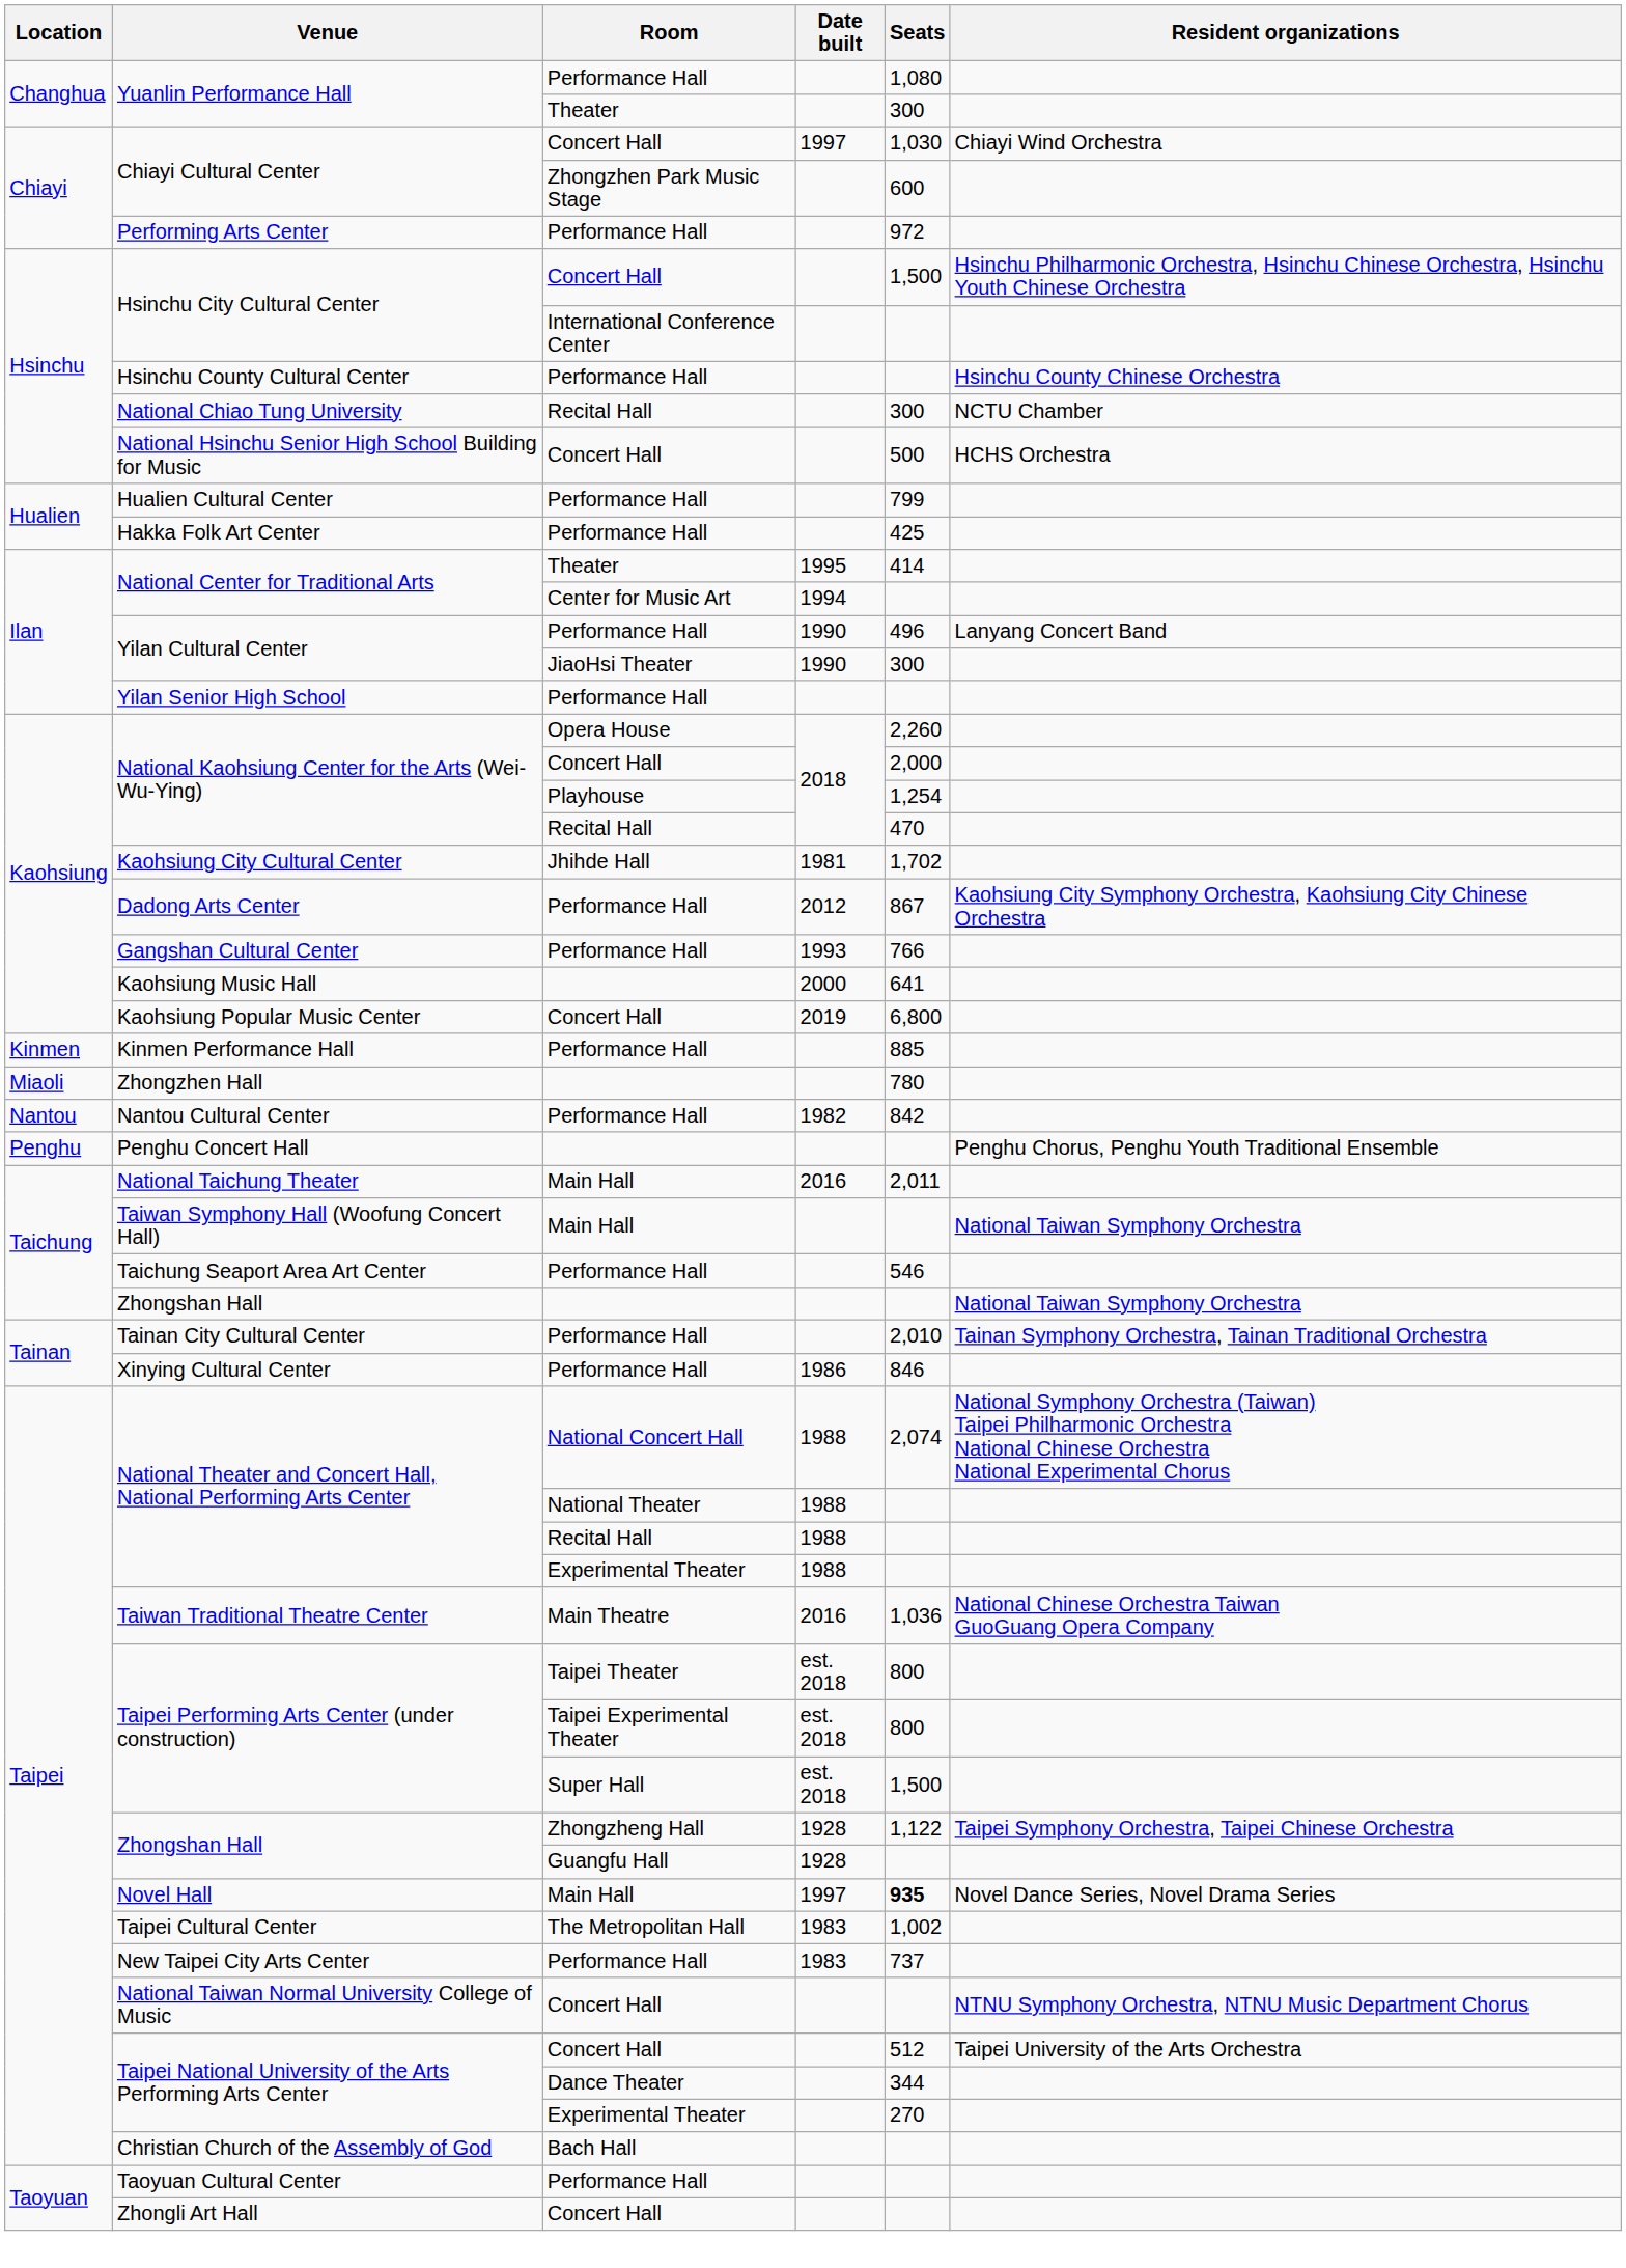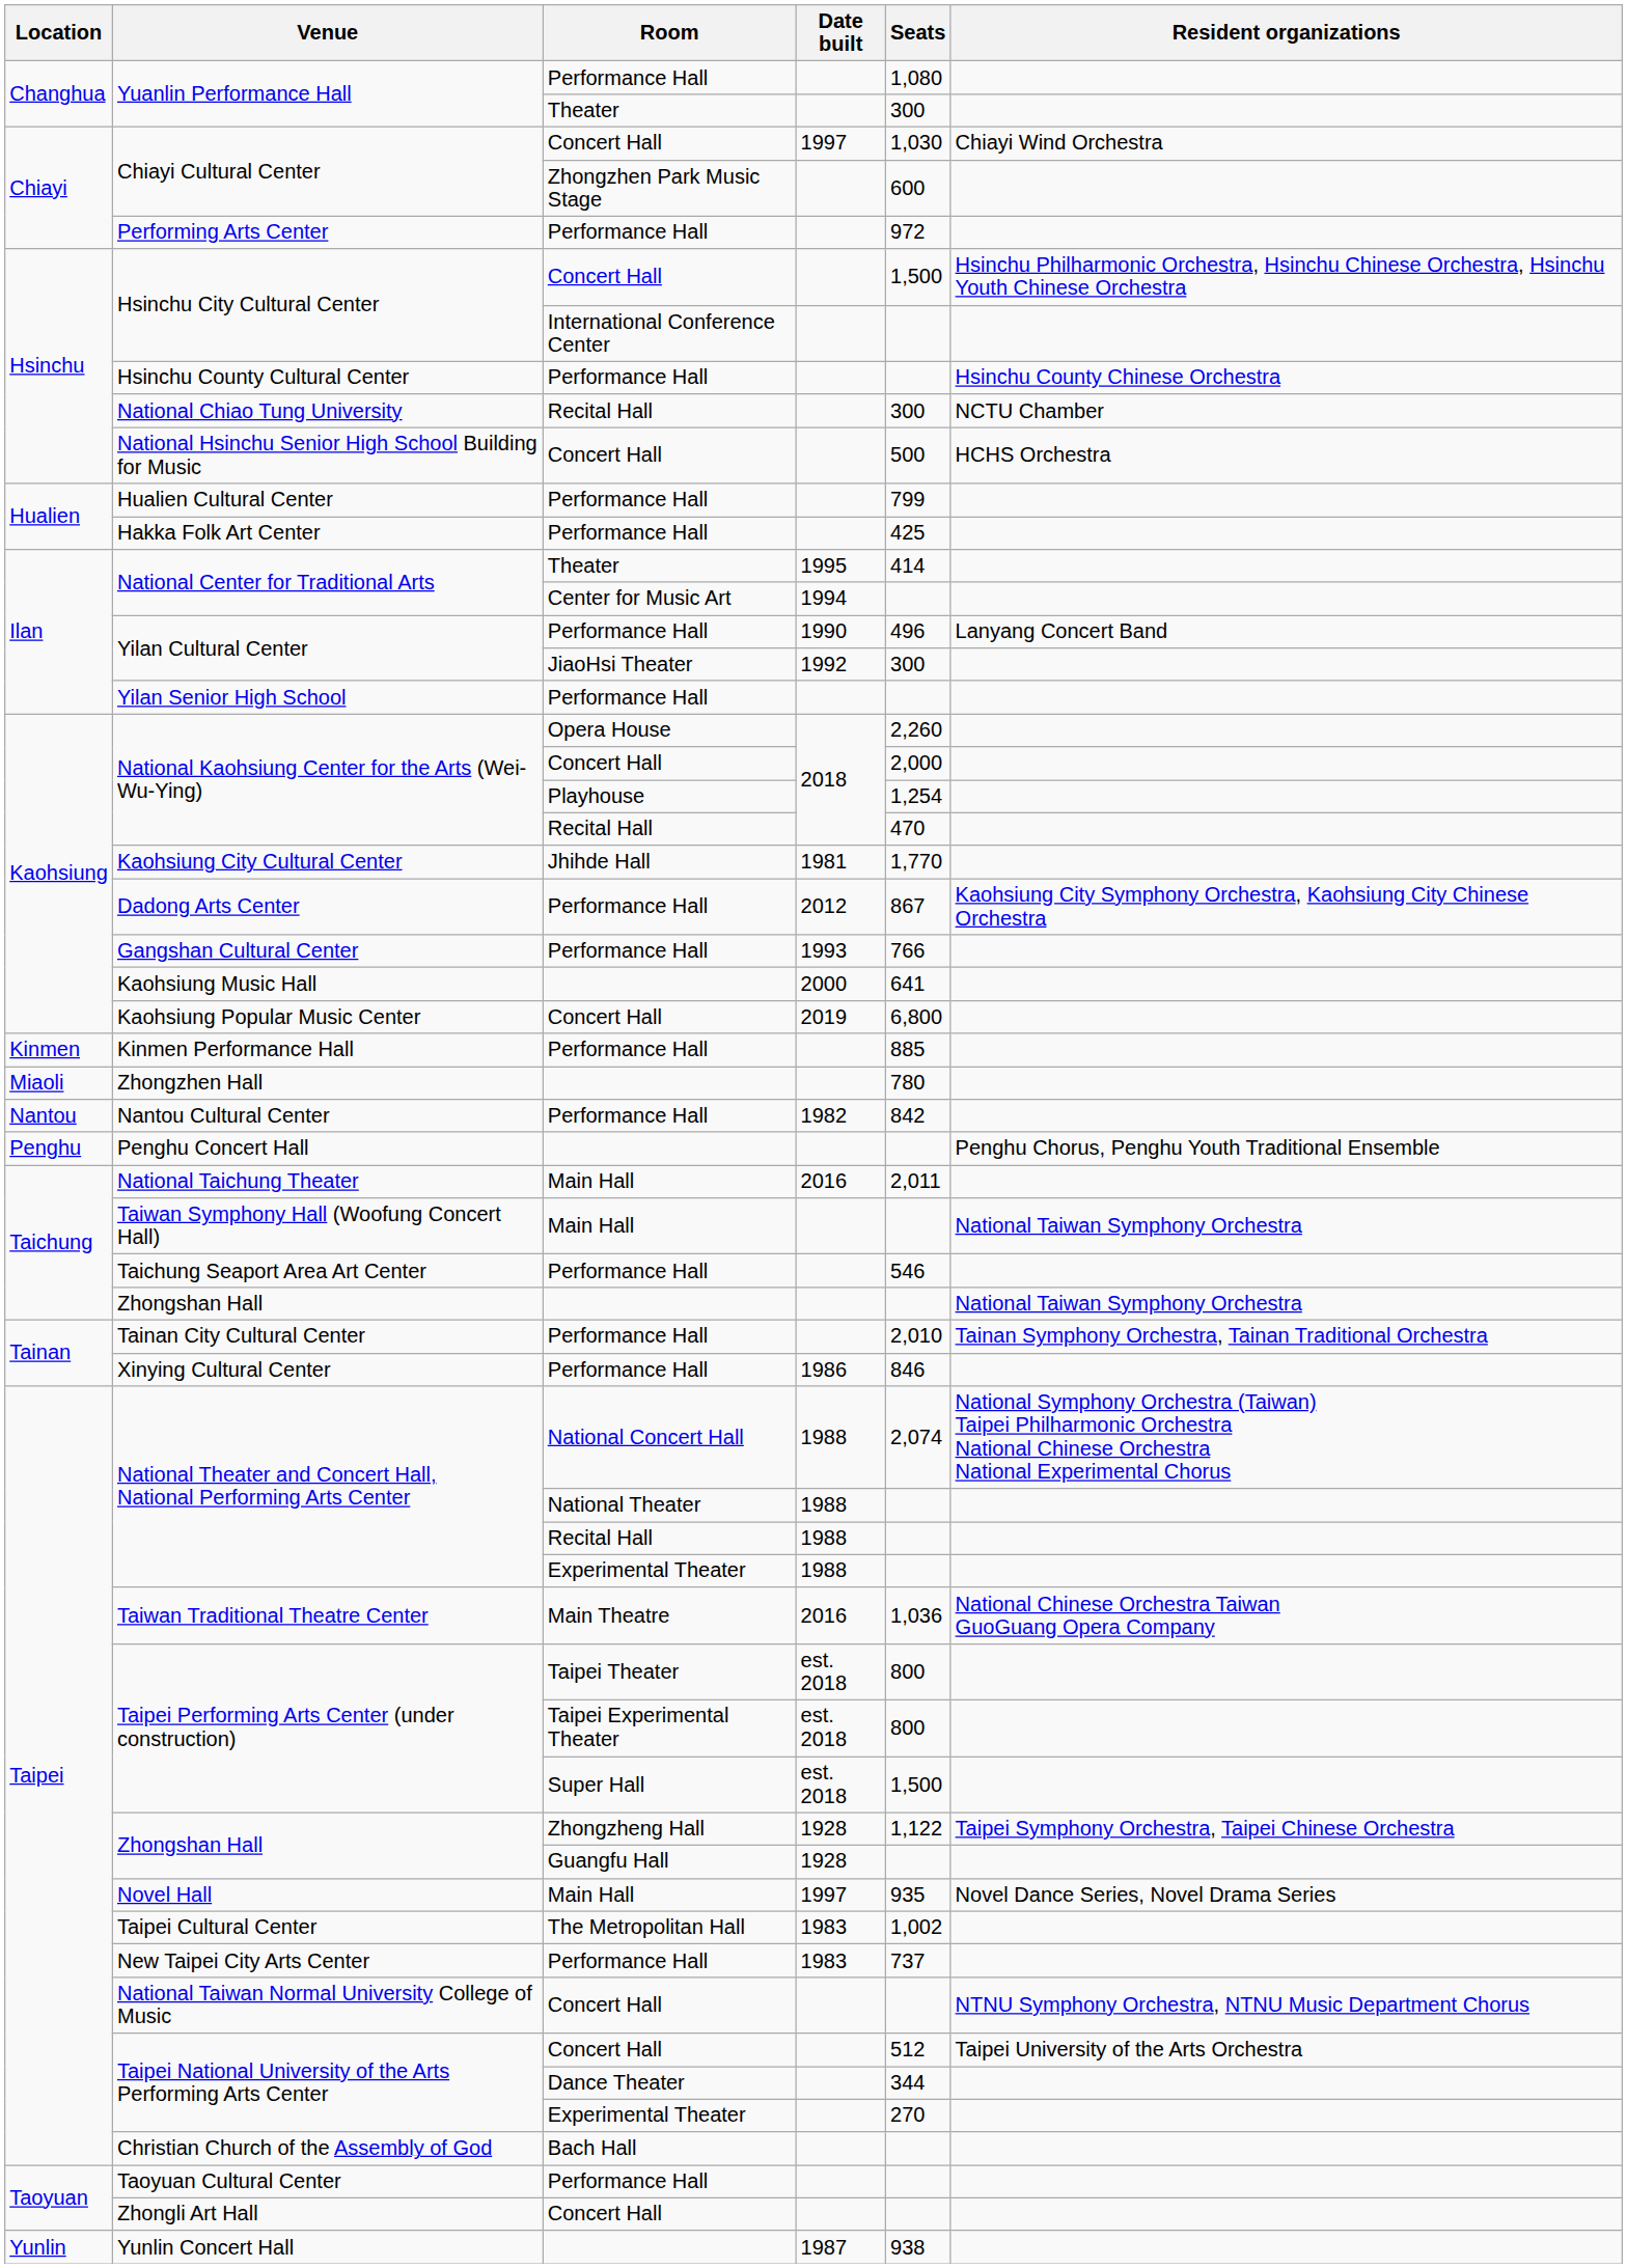 <table class="wikitable">
 <tr>
 <th>Location</th>
 <th>Venue</th>
 <th>Room</th>
 <th>Date built</th>
 <th>Seats</th>
 <th>Resident organizations</th>
 </tr>
 <tr>
 <td rowspan=2><a href='#'>Changhua</a></td>
 <td rowspan=2><a href='#'>Yuanlin Performance Hall</a></td>
 <td>Performance Hall</td>
 <td></td>
 <td>1,080</td>
 <td></td>
 </tr>
 <tr>
 <td>Theater</td>
 <td></td>
 <td>300</td>
 <td></td>
 </tr>
 <tr>
 <td rowspan=3><a href='#'>Chiayi</a></td>
 <td rowspan=2>Chiayi Cultural Center</td>
 <td>Concert Hall</td>
 <td>1997</td>
 <td>1,030</td>
 <td>Chiayi Wind Orchestra</td>
 </tr>
 <tr>
 <td>Zhongzhen Park Music Stage</td>
 <td></td>
 <td>600</td>
 <td></td>
 </tr>
 <tr>
 <td><a href='#'>Performing Arts Center</a></td>
 <td>Performance Hall</td>
 <td></td>
 <td>972</td>
 <td></td>
 </tr>
 <tr>
 <td rowspan=5><a href='#'>Hsinchu</a></td>
 <td rowspan=2>Hsinchu City Cultural Center</td>
 <td><a href='#'>Concert Hall</a></td>
 <td></td>
 <td>1,500</td>
 <td><a href='#'>Hsinchu Philharmonic Orchestra</a>, <a href='#'>Hsinchu Chinese Orchestra</a>, <a href='#'>Hsinchu Youth Chinese Orchestra</a></td>
 </tr>
 <tr>
 <td>International Conference Center</td>
 <td></td>
 <td></td>
 <td></td>
 </tr>
 <tr>
 <td>Hsinchu County Cultural Center</td>
 <td>Performance Hall</td>
 <td></td>
 <td></td>
 <td><a href='#'>Hsinchu County Chinese Orchestra</a></td>
 </tr>
 <tr>
 <td><a href='#'>National Chiao Tung University</a></td>
 <td>Recital Hall</td>
 <td></td>
 <td>300</td>
 <td>NCTU Chamber</td>
 </tr>
 <tr>
 <td><a href='#'>National Hsinchu Senior High School</a> Building for Music</td>
 <td>Concert Hall</td>
 <td></td>
 <td>500</td>
 <td>HCHS Orchestra</td>
 </tr>
 <tr>
 <td rowspan=2><a href='#'>Hualien</a></td>
 <td>Hualien Cultural Center</td>
 <td>Performance Hall</td>
 <td></td>
 <td>799</td>
 <td></td>
 </tr>
 <tr>
 <td>Hakka Folk Art Center</td>
 <td>Performance Hall</td>
 <td></td>
 <td>425</td>
 <td></td>
 </tr>
 <tr>
 <td rowspan=5><a href='#'>Ilan</a></td>
 <td rowspan=2><a href='#'>National Center for Traditional Arts</a></td>
 <td>Theater</td>
 <td>1995</td>
 <td>414</td>
 <td></td>
 </tr>
 <tr>
 <td>Center for Music Art</td>
 <td>1994</td>
 <td></td>
 <td></td>
 </tr>
 <tr>
 <td rowspan=2>Yilan Cultural Center</td>
 <td>Performance Hall</td>
 <td>1990</td>
 <td>496</td>
 <td>Lanyang Concert Band</td>
 </tr>
 <tr>
 <td>JiaoHsi Theater</td>
-<td>1990</td>
+<td>1992</td>
 <td>300</td>
 <td></td>
 </tr>
 <tr>
 <td><a href='#'>Yilan Senior High School</a></td>
 <td>Performance Hall</td>
 <td></td>
 <td></td>
 <td></td>
 </tr>
 <tr>
 <td rowspan=9><a href='#'>Kaohsiung</a></td>
 <td rowspan=4><a href='#'>National Kaohsiung Center for the Arts</a> (Wei-Wu-Ying)</td>
 <td>Opera House</td>
 <td rowspan=4>2018</td>
 <td>2,260</td>
 <td></td>
 </tr>
 <tr>
 <td>Concert Hall</td>
 <td>2,000</td>
 <td></td>
 </tr>
 <tr>
 <td>Playhouse</td>
 <td>1,254</td>
 <td></td>
 </tr>
 <tr>
 <td>Recital Hall</td>
 <td>470</td>
 <td></td>
 </tr>
 <tr>
 <td><a href='#'>Kaohsiung City Cultural Center</a></td>
 <td>Jhihde Hall</td>
 <td>1981</td>
-<td>1,702</td>
+<td>1,770</td>
 <td></td>
 </tr>
 <tr>
 <td><a href='#'>Dadong Arts Center</a></td>
 <td>Performance Hall</td>
 <td>2012</td>
 <td>867</td>
 <td><a href='#'>Kaohsiung City Symphony Orchestra</a>, <a href='#'>Kaohsiung City Chinese Orchestra</a></td>
 </tr>
 <tr>
 <td><a href='#'>Gangshan Cultural Center</a></td>
 <td>Performance Hall</td>
 <td>1993</td>
 <td>766</td>
 <td></td>
 </tr>
 <tr>
 <td>Kaohsiung Music Hall</td>
 <td></td>
 <td>2000</td>
 <td>641</td>
 <td></td>
 </tr>
 <tr>
 <td>Kaohsiung Popular Music Center</td>
 <td>Concert Hall</td>
 <td>2019</td>
 <td>6,800</td>
 <td></td>
 </tr>
 <tr>
 <td><a href='#'>Kinmen</a></td>
 <td>Kinmen Performance Hall</td>
 <td>Performance Hall</td>
 <td></td>
 <td>885</td>
 <td></td>
 </tr>
 <tr>
 <td><a href='#'>Miaoli</a></td>
 <td>Zhongzhen Hall</td>
 <td></td>
 <td></td>
 <td>780</td>
 <td></td>
 </tr>
 <tr>
 <td><a href='#'>Nantou</a></td>
 <td>Nantou Cultural Center</td>
 <td>Performance Hall</td>
 <td>1982</td>
 <td>842</td>
 <td></td>
 </tr>
 <tr>
 <td><a href='#'>Penghu</a></td>
 <td>Penghu Concert Hall</td>
 <td></td>
 <td></td>
 <td></td>
 <td>Penghu Chorus, Penghu Youth Traditional Ensemble</td>
 </tr>
 <tr>
 <td rowspan=4><a href='#'>Taichung</a></td>
 <td><a href='#'>National Taichung Theater</a></td>
 <td>Main Hall</td>
 <td>2016</td>
 <td>2,011</td>
 <td></td>
 </tr>
 <tr>
 <td><a href='#'>Taiwan Symphony Hall</a> (Woofung Concert Hall)</td>
 <td>Main Hall</td>
 <td></td>
 <td></td>
 <td><a href='#'>National Taiwan Symphony Orchestra</a></td>
 </tr>
 <tr>
 <td>Taichung Seaport Area Art Center</td>
 <td>Performance Hall</td>
 <td></td>
 <td>546</td>
 <td></td>
 </tr>
 <tr>
 <td>Zhongshan Hall</td>
 <td></td>
 <td></td>
 <td></td>
 <td><a href='#'>National Taiwan Symphony Orchestra</a></td>
 </tr>
 <tr>
 <td rowspan=2><a href='#'>Tainan</a></td>
 <td>Tainan City Cultural Center</td>
 <td>Performance Hall</td>
 <td></td>
 <td>2,010</td>
 <td><a href='#'>Tainan Symphony Orchestra</a>, <a href='#'>Tainan Traditional Orchestra</a></td>
 </tr>
 <tr>
 <td>Xinying Cultural Center</td>
 <td>Performance Hall</td>
 <td>1986</td>
 <td>846</td>
 <td></td>
 </tr>
 <tr>
 <td rowspan=18><a href='#'>Taipei</a></td>
 <td rowspan=4><a href='#'>National Theater and Concert Hall,<br>National Performing Arts Center</a></td>
 <td><a href='#'>National Concert Hall</a></td>
 <td>1988</td>
 <td>2,074</td>
 <td><a href='#'>National Symphony Orchestra (Taiwan)</a><br><a href='#'>Taipei Philharmonic Orchestra</a><br><a href='#'>National Chinese Orchestra</a><br><a href='#'>National Experimental Chorus</a></td>
 </tr>
 <tr>
 <td>National Theater</td>
 <td>1988</td>
 <td></td>
 <td></td>
 </tr>
 <tr>
 <td>Recital Hall</td>
 <td>1988</td>
 <td></td>
 <td></td>
 </tr>
 <tr>
 <td>Experimental Theater</td>
 <td>1988</td>
 <td></td>
 <td></td>
 </tr>
 <tr>
 <td><a href='#'>Taiwan Traditional Theatre Center</a></td>
 <td>Main Theatre</td>
 <td>2016</td>
 <td>1,036</td>
 <td><a href='#'>National Chinese Orchestra Taiwan</a><br><a href='#'>GuoGuang Opera Company</a></td>
 </tr>
 <tr>
 <td rowspan=3><a href='#'>Taipei Performing Arts Center</a> (under construction)</td>
 <td>Taipei Theater</td>
 <td>est. 2018</td>
 <td>800</td>
 <td></td>
 </tr>
 <tr>
 <td>Taipei Experimental Theater</td>
 <td>est. 2018</td>
 <td>800</td>
 <td></td>
 </tr>
 <tr>
 <td>Super Hall</td>
 <td>est. 2018</td>
 <td>1,500</td>
 <td></td>
 </tr>
 <tr>
 <td rowspan=2><a href='#'>Zhongshan Hall</a></td>
 <td>Zhongzheng Hall</td>
 <td>1928</td>
 <td>1,122</td>
 <td><a href='#'>Taipei Symphony Orchestra</a>, <a href='#'>Taipei Chinese Orchestra</a></td>
 </tr>
 <tr>
 <td>Guangfu Hall</td>
 <td>1928</td>
 <td></td>
 <td></td>
 </tr>
 <tr>
 <td><a href='#'>Novel Hall</a></td>
 <td>Main Hall</td>
 <td>1997</td>
-<td><strong>935</strong></td>
+<td>935</td>
 <td>Novel Dance Series, Novel Drama Series</td>
 </tr>
 <tr>
 <td>Taipei Cultural Center</td>
 <td>The Metropolitan Hall</td>
 <td>1983</td>
 <td>1,002</td>
 <td></td>
 </tr>
 <tr>
 <td>New Taipei City Arts Center</td>
 <td>Performance Hall</td>
 <td>1983</td>
 <td>737</td>
 <td></td>
 </tr>
 <tr>
 <td><a href='#'>National Taiwan Normal University</a> College of Music</td>
 <td>Concert Hall</td>
 <td></td>
 <td></td>
 <td><a href='#'>NTNU Symphony Orchestra</a>, <a href='#'>NTNU Music Department Chorus</a></td>
 </tr>
 <tr>
 <td rowspan=3><a href='#'>Taipei National University of the Arts</a> Performing Arts Center</td>
 <td>Concert Hall</td>
 <td></td>
 <td>512</td>
 <td>Taipei University of the Arts Orchestra</td>
 </tr>
 <tr>
 <td>Dance Theater</td>
 <td></td>
 <td>344</td>
 <td></td>
 </tr>
 <tr>
 <td>Experimental Theater</td>
 <td></td>
 <td>270</td>
 <td></td>
 </tr>
 <tr>
 <td>Christian Church of the <a href='#'>Assembly of God</a></td>
 <td>Bach Hall</td>
 <td></td>
 <td></td>
 <td></td>
 </tr>
 <tr>
 <td rowspan=2><a href='#'>Taoyuan</a></td>
 <td>Taoyuan Cultural Center</td>
 <td>Performance Hall</td>
 <td></td>
 <td></td>
 <td></td>
 </tr>
 <tr>
 <td>Zhongli Art Hall</td>
 <td>Concert Hall</td>
 <td></td>
 <td></td>
 <td></td>
 </tr>
+<tr>
+<td><a href='#'>Yunlin</a></td>
+<td>Yunlin Concert Hall</td>
+<td></td>
+<td>1987</td>
+<td>938</td>
+<td></td>
+</tr>
 </table>
